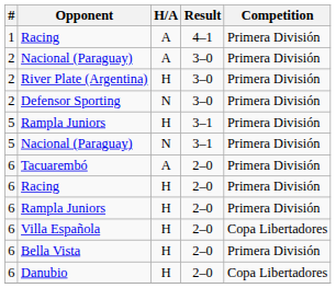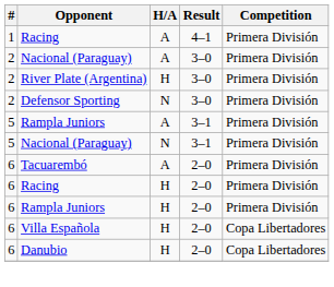 <table class="wikitable" border="1">
 <tr>
 <th>#</th>
 <th>Opponent</th>
 <th>H/A</th>
 <th>Result</th>
 <th>Competition</th>
 </tr>
 <tr>
 <td align=center>1</td>
 <td><a href='#'>Racing</a></td>
 <td align=center>A</td>
 <td align=center>4–1</td>
 <td>Primera División</td>
 </tr>
 <tr>
 <td align=center>2</td>
 <td><a href='#'>Nacional (Paraguay)</a></td>
 <td align=center>A</td>
 <td align=center>3–0</td>
 <td>Primera División</td>
 </tr>
 <tr>
 <td align=center>2</td>
 <td><a href='#'>River Plate (Argentina)</a></td>
 <td align=center>H</td>
 <td align=center>3–0</td>
 <td>Primera División</td>
 </tr>
 <tr>
 <td align=center>2</td>
 <td><a href='#'>Defensor Sporting</a></td>
 <td align=center>N</td>
 <td align=center>3–0</td>
 <td>Primera División</td>
 </tr>
 <tr>
 <td align=center>5</td>
 <td><a href='#'>Rampla Juniors</a></td>
-<td align=center>H</td>
+<td align=center>A</td>
 <td align=center>3–1</td>
 <td>Primera División</td>
 </tr>
 <tr>
 <td align=center>5</td>
 <td><a href='#'>Nacional (Paraguay)</a></td>
 <td align=center>N</td>
 <td align=center>3–1</td>
 <td>Primera División</td>
 </tr>
 <tr>
 <td align=center>6</td>
 <td><a href='#'>Tacuarembó</a></td>
 <td align=center>A</td>
 <td align=center>2–0</td>
 <td>Primera División</td>
 </tr>
 <tr>
 <td align=center>6</td>
 <td><a href='#'>Racing</a></td>
 <td align=center>H</td>
 <td align=center>2–0</td>
 <td>Primera División</td>
 </tr>
 <tr>
 <td align=center>6</td>
 <td><a href='#'>Rampla Juniors</a></td>
 <td align=center>H</td>
 <td align=center>2–0</td>
 <td>Primera División</td>
 </tr>
 <tr>
 <td align=center>6</td>
 <td><a href='#'>Villa Española</a></td>
 <td align=center>H</td>
 <td align=center>2–0</td>
 <td>Copa Libertadores</td>
 </tr>
 <tr>
 <td align=center>6</td>
-<td><a href='#'>Bella Vista</a></td>
-<td align=center>H</td>
-<td align=center>2–0</td>
-<td>Primera División</td>
-</tr>
-<tr>
-<td align=center>6</td>
 <td><a href='#'>Danubio</a></td>
 <td align=center>H</td>
 <td align=center>2–0</td>
 <td>Copa Libertadores</td>
 </tr>
 <tr>
 </tr>
 </table>
